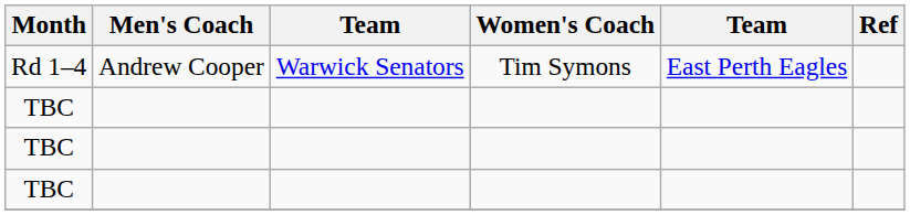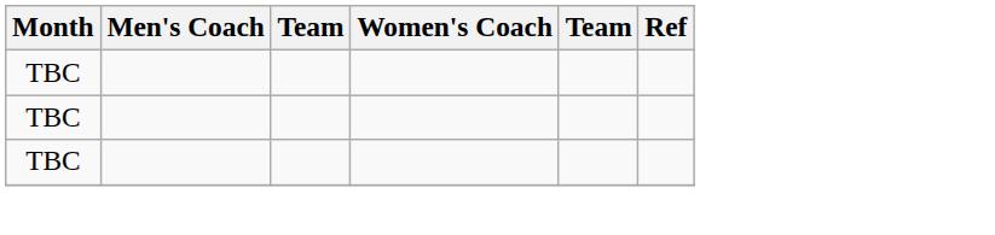 <table class="wikitable" style="text-align:center">
 <tr>
 <th>Month</th>
 <th>Men's Coach</th>
 <th>Team</th>
 <th>Women's Coach</th>
 <th>Team</th>
 <th>Ref</th>
-</tr>
-<tr>
-<td>Rd 1–4</td>
-<td>Andrew Cooper</td>
-<td><a href='#'>Warwick Senators</a></td>
-<td>Tim Symons</td>
-<td><a href='#'>East Perth Eagles</a></td>
-<td></td>
 </tr>
 <tr>
 <td>TBC</td>
 <td></td>
 <td></td>
 <td></td>
 <td></td>
 <td></td>
 </tr>
 <tr>
 <td>TBC</td>
 <td></td>
 <td></td>
 <td></td>
 <td></td>
 <td></td>
 </tr>
 <tr>
 <td>TBC</td>
 <td></td>
 <td></td>
 <td></td>
 <td></td>
 <td></td>
 </tr>
 <tr>
 </tr>
 </table>
